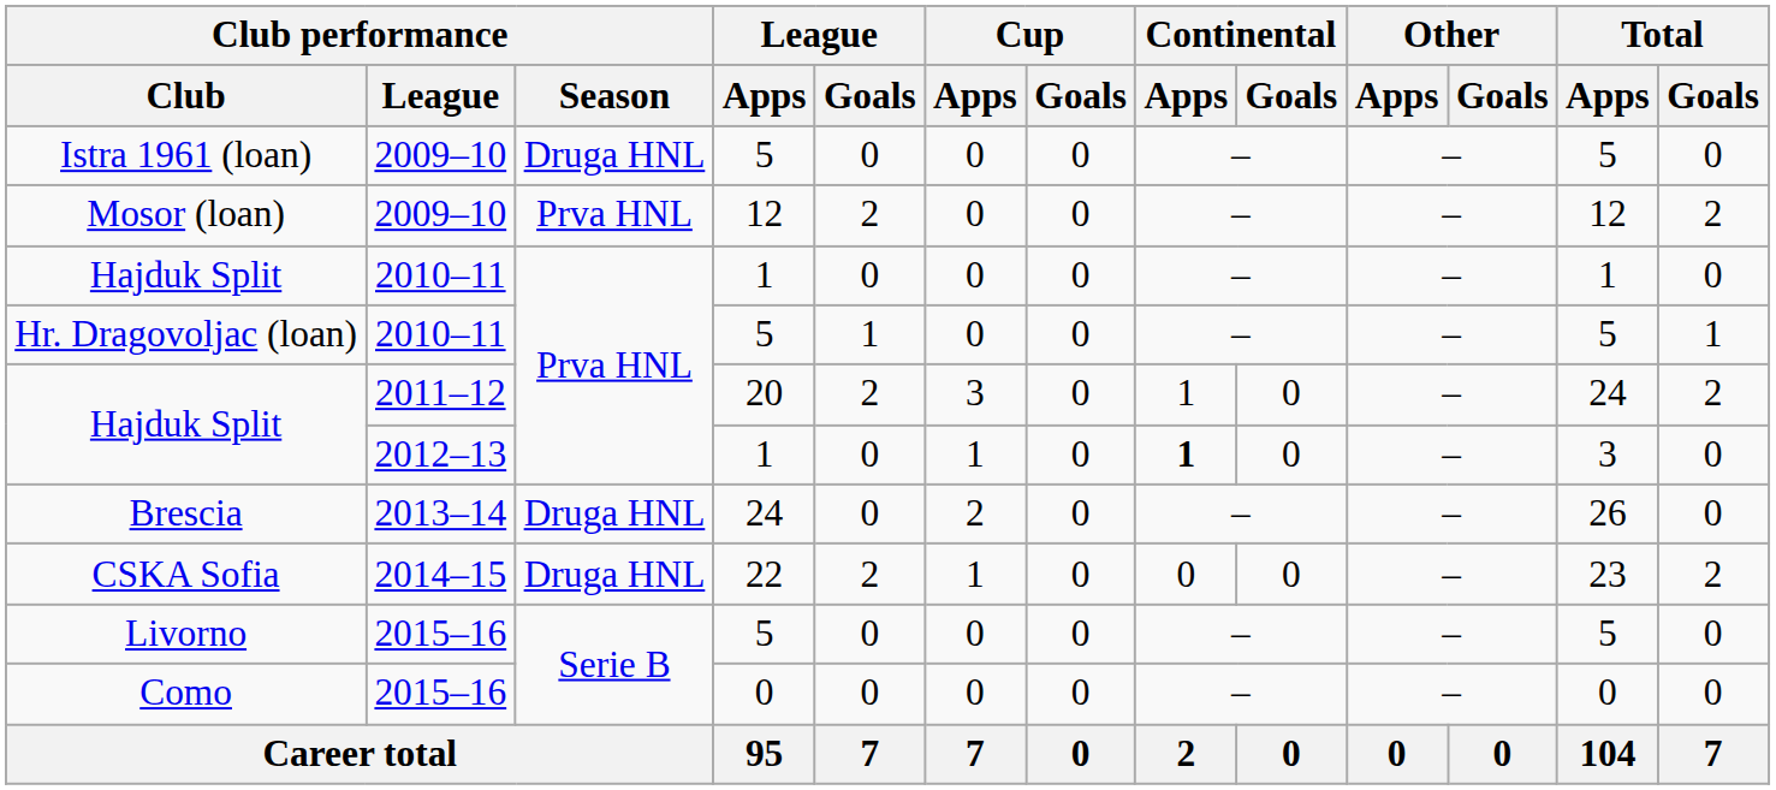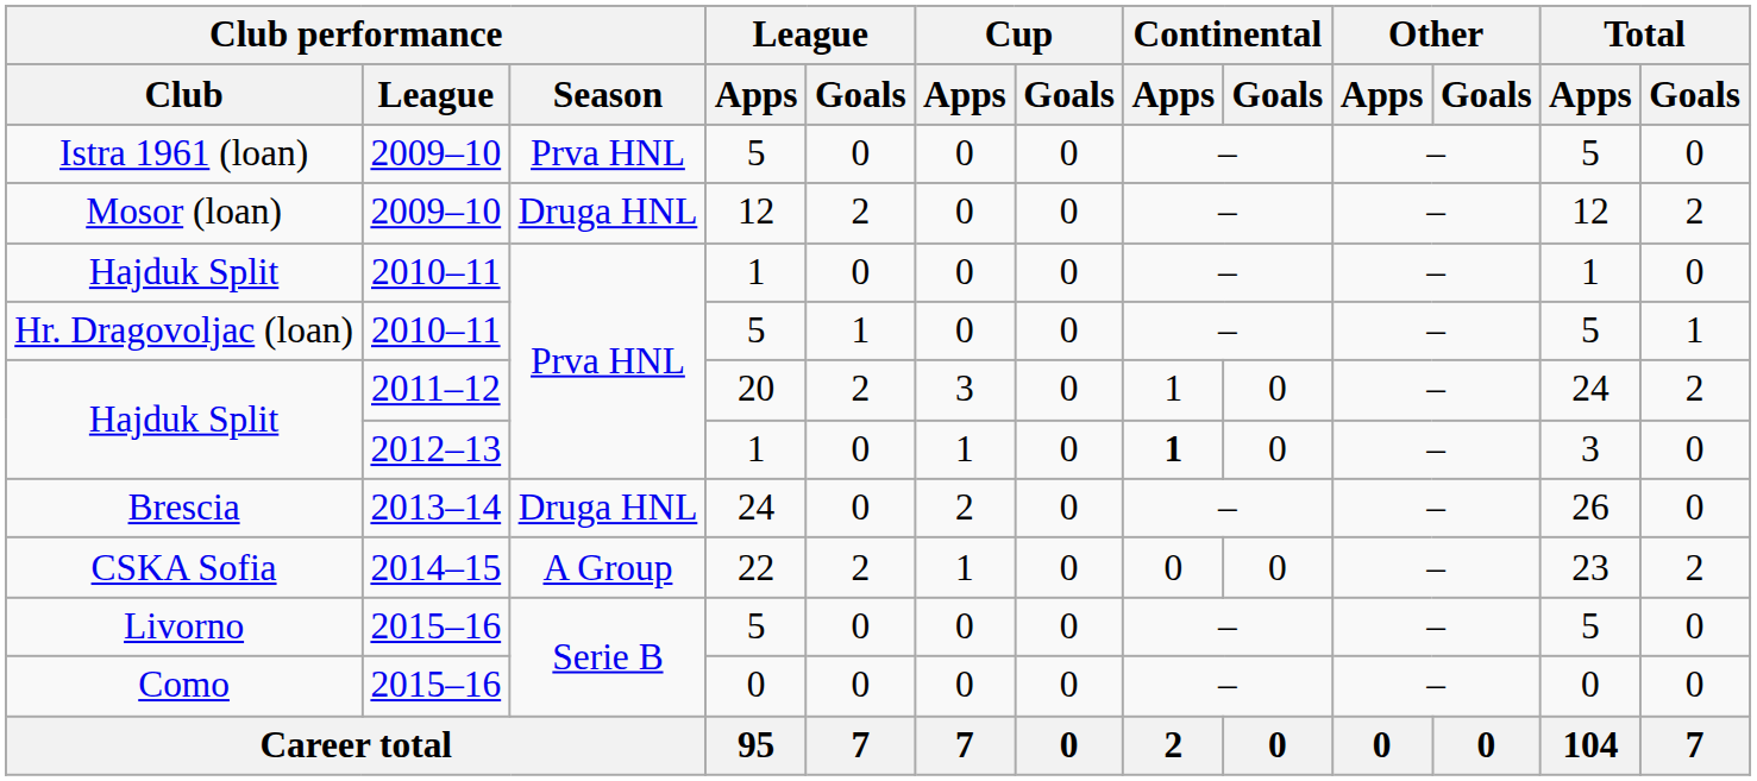 <table class="wikitable" style="text-align: center">
 <tr>
 <th colspan="3">Club performance</th>
 <th colspan="2">League</th>
 <th colspan="2">Cup</th>
 <th colspan="2">Continental</th>
 <th colspan="2">Other</th>
 <th colspan="3">Total</th>
 </tr>
 <tr>
 <th>Club</th>
 <th>League</th>
 <th>Season</th>
 <th>Apps</th>
 <th>Goals</th>
 <th>Apps</th>
 <th>Goals</th>
 <th>Apps</th>
 <th>Goals</th>
 <th>Apps</th>
 <th>Goals</th>
 <th>Apps</th>
 <th>Goals</th>
 </tr>
 <tr>
 <td rowspan="1"><a href='#'>Istra 1961</a> (loan)</td>
 <td><a href='#'>2009–10</a></td>
-<td rowspan="1"><a href='#'>Druga HNL</a></td>
+<td rowspan="1"><a href='#'>Prva HNL</a></td>
 <td>5</td>
 <td>0</td>
 <td>0</td>
 <td>0</td>
 <td colspan="2">–</td>
 <td colspan="2">–</td>
 <td>5</td>
 <td>0</td>
 </tr>
 <tr>
 <td rowspan="1"><a href='#'>Mosor</a> (loan)</td>
 <td><a href='#'>2009–10</a></td>
-<td rowspan="1"><a href='#'>Prva HNL</a></td>
+<td rowspan="1"><a href='#'>Druga HNL</a></td>
 <td>12</td>
 <td>2</td>
 <td>0</td>
 <td>0</td>
 <td colspan="2">–</td>
 <td colspan="2">–</td>
 <td>12</td>
 <td>2</td>
 </tr>
 <tr>
 <td rowspan="1"><a href='#'>Hajduk Split</a></td>
 <td><a href='#'>2010–11</a></td>
 <td rowspan="4"><a href='#'>Prva HNL</a></td>
 <td>1</td>
 <td>0</td>
 <td>0</td>
 <td>0</td>
 <td colspan="2">–</td>
 <td colspan="2">–</td>
 <td>1</td>
 <td>0</td>
 </tr>
 <tr>
 <td rowspan="1"><a href='#'>Hr. Dragovoljac</a> (loan)</td>
 <td><a href='#'>2010–11</a></td>
 <td>5</td>
 <td>1</td>
 <td>0</td>
 <td>0</td>
 <td colspan="2">–</td>
 <td colspan="2">–</td>
 <td>5</td>
 <td>1</td>
 </tr>
 <tr>
 <td rowspan="2"><a href='#'>Hajduk Split</a></td>
 <td><a href='#'>2011–12</a></td>
 <td>20</td>
 <td>2</td>
 <td>3</td>
 <td>0</td>
 <td>1</td>
 <td>0</td>
 <td colspan="2">–</td>
 <td>24</td>
 <td>2</td>
 </tr>
 <tr>
 <td><a href='#'>2012–13</a></td>
 <td>1</td>
 <td>0</td>
 <td>1</td>
 <td>0</td>
 <td><strong>1</strong></td>
 <td>0</td>
 <td colspan="2">–</td>
 <td>3</td>
 <td>0</td>
 </tr>
 <tr>
 <td rowspan="1"><a href='#'>Brescia</a></td>
 <td><a href='#'>2013–14</a></td>
 <td rowspan="1"><a href='#'>Druga HNL</a></td>
 <td>24</td>
 <td>0</td>
 <td>2</td>
 <td>0</td>
 <td colspan="2">–</td>
 <td colspan="2">–</td>
 <td>26</td>
 <td>0</td>
 </tr>
 <tr>
 <td rowspan="1"><a href='#'>CSKA Sofia</a></td>
 <td><a href='#'>2014–15</a></td>
-<td rowspan="1"><a href='#'>Druga HNL</a></td>
+<td rowspan="1"><a href='#'>A Group</a></td>
 <td>22</td>
 <td>2</td>
 <td>1</td>
 <td>0</td>
 <td>0</td>
 <td>0</td>
 <td colspan="2">–</td>
 <td>23</td>
 <td>2</td>
 </tr>
 <tr>
 <td rowspan="1"><a href='#'>Livorno</a></td>
 <td><a href='#'>2015–16</a></td>
 <td rowspan="2"><a href='#'>Serie B</a></td>
 <td>5</td>
 <td>0</td>
 <td>0</td>
 <td>0</td>
 <td colspan="2">–</td>
 <td colspan="2">–</td>
 <td>5</td>
 <td>0</td>
 </tr>
 <tr>
 <td rowspan="1"><a href='#'>Como</a></td>
 <td><a href='#'>2015–16</a></td>
 <td>0</td>
 <td>0</td>
 <td>0</td>
 <td>0</td>
 <td colspan="2">–</td>
 <td colspan="2">–</td>
 <td>0</td>
 <td>0</td>
 </tr>
 <tr>
 <th colspan="3">Career total</th>
 <th>95</th>
 <th>7</th>
 <th>7</th>
 <th>0</th>
 <th>2</th>
 <th>0</th>
 <th>0</th>
 <th>0</th>
 <th>104</th>
 <th>7</th>
 </tr>
 </table>
